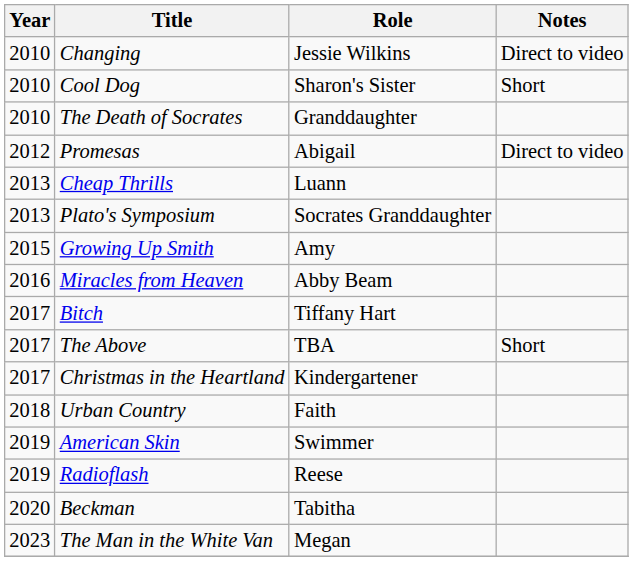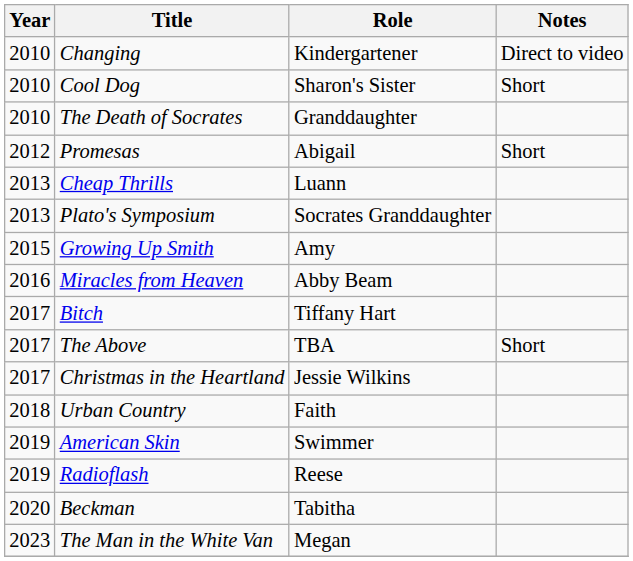 <table class="wikitable sortable">
 <tr>
 <th>Year</th>
 <th>Title</th>
 <th>Role</th>
 <th>Notes</th>
 </tr>
 <tr>
 <td>2010</td>
 <td><em>Changing</em></td>
-<td>Jessie Wilkins</td>
+<td>Kindergartener</td>
 <td>Direct to video</td>
 </tr>
 <tr>
 <td>2010</td>
 <td><em>Cool Dog</em></td>
 <td>Sharon's Sister</td>
 <td>Short</td>
 </tr>
 <tr>
 <td>2010</td>
 <td><em>The Death of Socrates</em></td>
 <td>Granddaughter</td>
 <td></td>
 </tr>
 <tr>
 <td>2012</td>
 <td><em>Promesas</em></td>
 <td>Abigail</td>
-<td>Direct to video</td>
+<td>Short</td>
 </tr>
 <tr>
 <td>2013</td>
 <td><em><a href='#'>Cheap Thrills</a></em></td>
 <td>Luann</td>
 <td></td>
 </tr>
 <tr>
 <td>2013</td>
 <td><em>Plato's Symposium</em></td>
 <td>Socrates Granddaughter</td>
 <td></td>
 </tr>
 <tr>
 <td>2015</td>
 <td><em><a href='#'>Growing Up Smith</a></em></td>
 <td>Amy</td>
 <td></td>
 </tr>
 <tr>
 <td>2016</td>
 <td><em><a href='#'>Miracles from Heaven</a></em></td>
 <td>Abby Beam</td>
 <td></td>
 </tr>
 <tr>
 <td>2017</td>
 <td><em><a href='#'>Bitch</a></em></td>
 <td>Tiffany Hart</td>
 <td></td>
 </tr>
 <tr>
 <td>2017</td>
 <td><em>The Above</em></td>
 <td>TBA</td>
 <td>Short</td>
 </tr>
 <tr>
 <td>2017</td>
 <td><em>Christmas in the Heartland</em></td>
-<td>Kindergartener</td>
+<td>Jessie Wilkins</td>
 <td></td>
 </tr>
 <tr>
 <td>2018</td>
 <td><em>Urban Country</em></td>
 <td>Faith</td>
 <td></td>
 </tr>
 <tr>
 <td>2019</td>
 <td><em><a href='#'>American Skin</a></em></td>
 <td>Swimmer</td>
 <td></td>
 </tr>
 <tr>
 <td>2019</td>
 <td><em><a href='#'>Radioflash</a></em></td>
 <td>Reese</td>
 <td></td>
 </tr>
 <tr>
 <td>2020</td>
 <td><em>Beckman</em></td>
 <td>Tabitha</td>
 <td></td>
 </tr>
 <tr>
 <td>2023</td>
 <td><em>The Man in the White Van</em></td>
 <td>Megan</td>
 <td></td>
 </tr>
 <tr>
 </tr>
 </table>
